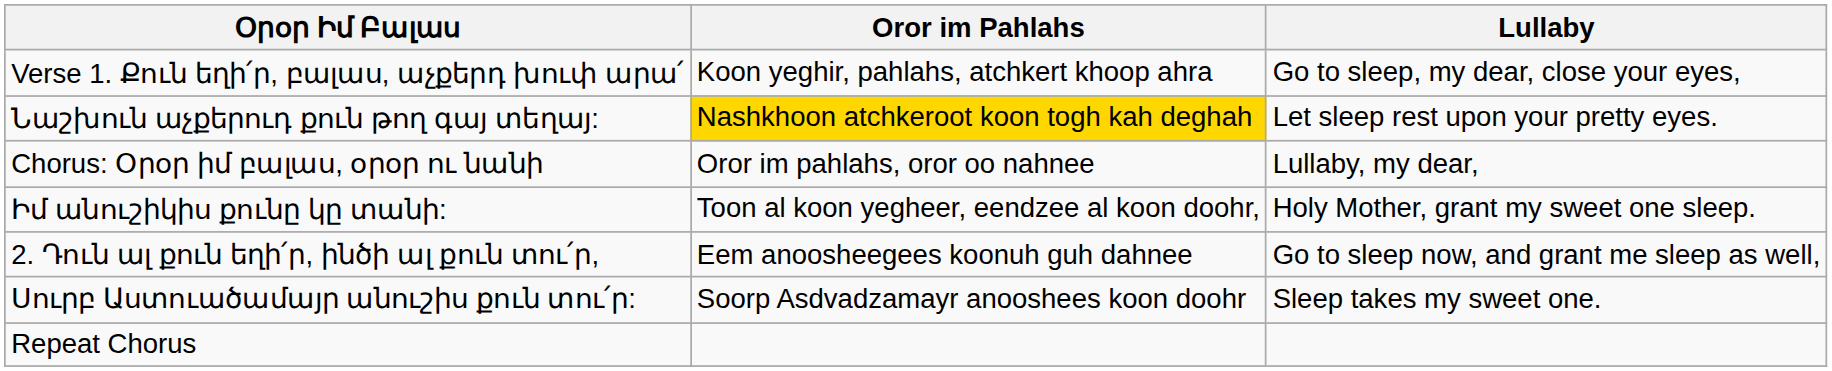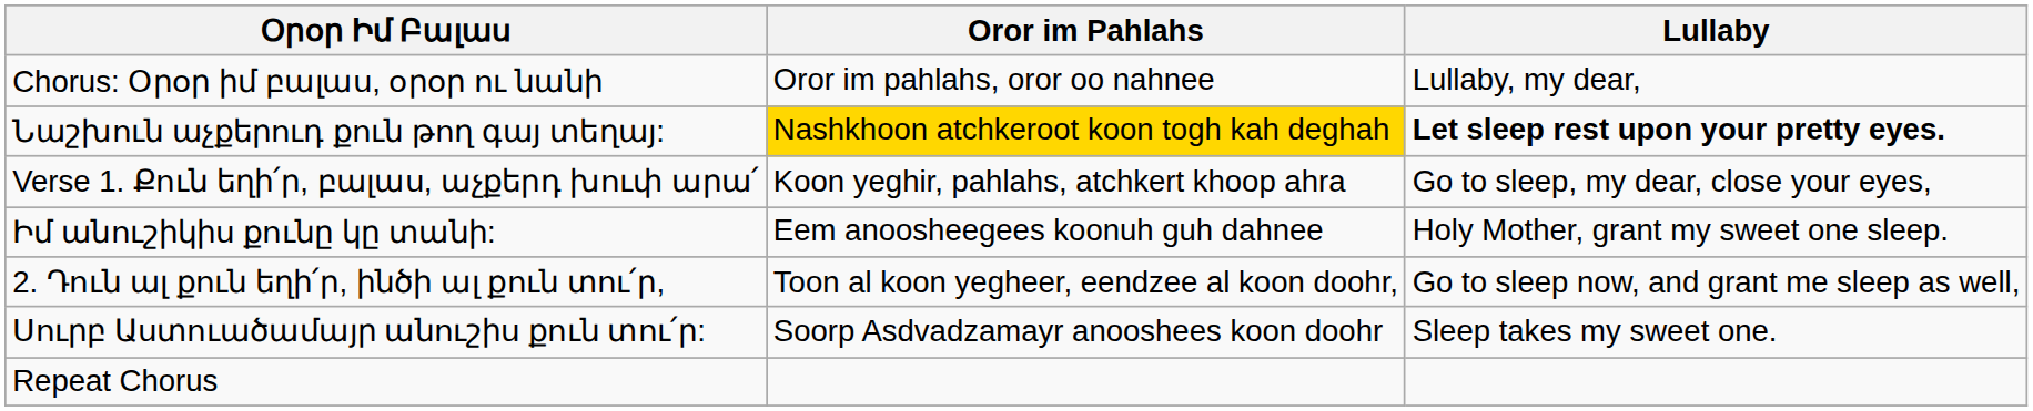 <table class="wikitable">
 <tr>
 <th>Օրօր Իմ Բալաս</th>
 <th>Oror im Pahlahs</th>
 <th>Lullaby</th>
 </tr>
 <tr>
+<td>Chorus: Օրօր իմ բալաս, օրօր ու նանի</td>
+<td>Oror im pahlahs, oror oo nahnee</td>
+<td>Lullaby, my dear,</td>
+</tr>
+<tr>
+<td>Նաշխուն աչքերուդ քուն թող գայ տեղայ:</td>
+<td style="background: gold;">Nashkhoon atchkeroot koon togh kah deghah</td>
+<td><strong>Let sleep rest upon your pretty eyes.</strong></td>
+</tr>
+<tr>
 <td>Verse 1. Քուն եղի՛ր, բալաս, աչքերդ խուփ արա՛</td>
 <td>Koon yeghir, pahlahs, atchkert khoop ahra</td>
 <td>Go to sleep, my dear, close your eyes,</td>
 </tr>
 <tr>
-<td>Նաշխուն աչքերուդ քուն թող գայ տեղայ:</td>
-<td style="background: gold;">Nashkhoon atchkeroot koon togh kah deghah</td>
-<td>Let sleep rest upon your pretty eyes.</td>
-</tr>
-<tr>
-<td>Chorus: Օրօր իմ բալաս, օրօր ու նանի</td>
-<td>Oror im pahlahs, oror oo nahnee</td>
-<td>Lullaby, my dear,</td>
-</tr>
-<tr>
 <td>Իմ անուշիկիս քունը կը տանի:</td>
-<td>Toon al koon yegheer, eendzee al koon doohr,</td>
+<td>Eem anoosheegees koonuh guh dahnee</td>
 <td>Holy Mother, grant my sweet one sleep.</td>
 </tr>
 <tr>
 <td>2. Դուն ալ քուն եղի՛ր, ինծի ալ քուն տու՛ր,</td>
-<td>Eem anoosheegees koonuh guh dahnee</td>
+<td>Toon al koon yegheer, eendzee al koon doohr,</td>
 <td>Go to sleep now, and grant me sleep as well,</td>
 </tr>
 <tr>
 <td>Սուրբ Աստուածամայր անուշիս քուն տու՛ր:</td>
 <td>Soorp Asdvadzamayr anooshees koon doohr</td>
 <td>Sleep takes my sweet one.</td>
 </tr>
 <tr>
 <td>Repeat Chorus</td>
 <td></td>
 <td></td>
 </tr>
 </table>
